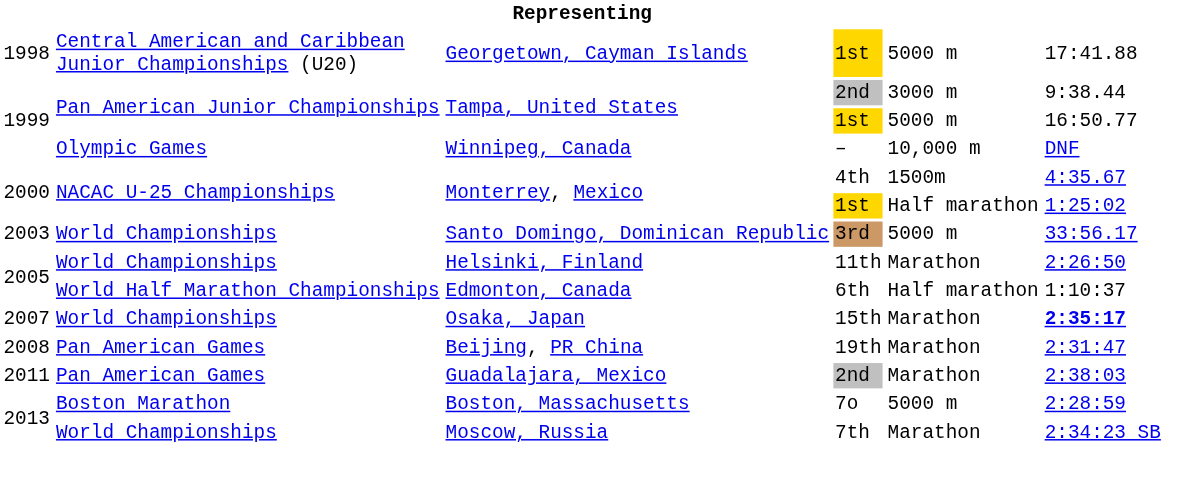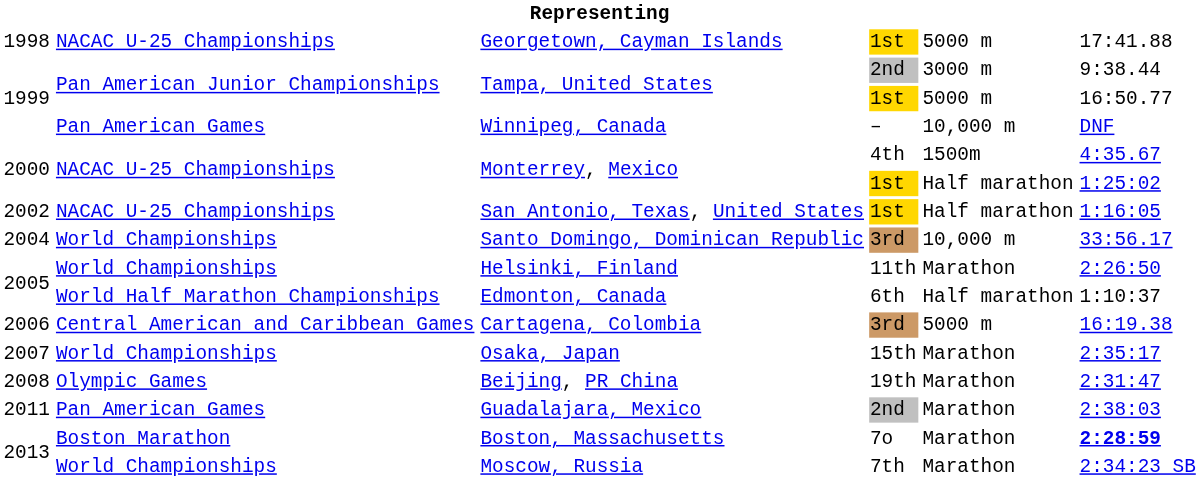 <table>
 <tr>
 <th colspan="6">Representing </th>
 </tr>
 <tr>
 <td>1998</td>
-<td><a href='#'>Central American and Caribbean<br>Junior Championships</a> (U20)</td>
+<td><a href='#'>NACAC U-25 Championships</a></td>
 <td><a href='#'>Georgetown, Cayman Islands</a></td>
 <td bgcolor=gold>1st</td>
 <td>5000 m</td>
 <td>17:41.88</td>
 </tr>
 <tr>
 <td rowspan=3>1999</td>
 <td rowspan=2><a href='#'>Pan American Junior Championships</a></td>
 <td rowspan=2><a href='#'>Tampa, United States</a></td>
 <td bgcolor=silver>2nd</td>
 <td>3000 m</td>
 <td>9:38.44</td>
 </tr>
 <tr>
 <td bgcolor=gold>1st</td>
 <td>5000 m</td>
 <td>16:50.77</td>
 </tr>
 <tr>
-<td><a href='#'>Olympic Games</a></td>
+<td><a href='#'>Pan American Games</a></td>
 <td><a href='#'>Winnipeg, Canada</a></td>
 <td>–</td>
 <td>10,000 m</td>
 <td><a href='#'>DNF</a></td>
 </tr>
 <tr>
 <td rowspan=2>2000</td>
 <td rowspan=2><a href='#'>NACAC U-25 Championships</a></td>
 <td rowspan=2><a href='#'>Monterrey</a>, <a href='#'>Mexico</a></td>
 <td>4th</td>
 <td>1500m</td>
 <td><a href='#'>4:35.67</a></td>
 </tr>
 <tr>
 <td bgcolor=gold>1st</td>
 <td>Half marathon</td>
 <td><a href='#'>1:25:02</a></td>
 </tr>
 <tr>
-<td>2003</td>
+<td>2002</td>
+<td><a href='#'>NACAC U-25 Championships</a></td>
+<td><a href='#'>San Antonio, Texas</a>, <a href='#'>United States</a></td>
+<td bgcolor=gold>1st</td>
+<td>Half marathon</td>
+<td><a href='#'>1:16:05</a></td>
+</tr>
+<tr>
+<td>2004</td>
 <td><a href='#'>World Championships</a></td>
 <td><a href='#'>Santo Domingo, Dominican Republic</a></td>
 <td bgcolor="cc9966">3rd</td>
-<td>5000 m</td>
+<td>10,000 m</td>
 <td><a href='#'>33:56.17</a></td>
 </tr>
 <tr>
 <td rowspan=2>2005</td>
 <td><a href='#'>World Championships</a></td>
 <td><a href='#'>Helsinki, Finland</a></td>
 <td>11th</td>
 <td>Marathon</td>
 <td><a href='#'>2:26:50</a></td>
 </tr>
 <tr>
 <td><a href='#'>World Half Marathon Championships</a></td>
 <td><a href='#'>Edmonton, Canada</a></td>
 <td>6th</td>
 <td>Half marathon</td>
 <td>1:10:37</td>
 </tr>
 <tr>
+<td>2006</td>
+<td><a href='#'>Central American and Caribbean Games</a></td>
+<td><a href='#'>Cartagena, Colombia</a></td>
+<td bgcolor=cc9966>3rd</td>
+<td>5000 m</td>
+<td><a href='#'>16:19.38</a></td>
+</tr>
+<tr>
 <td>2007</td>
 <td><a href='#'>World Championships</a></td>
 <td><a href='#'>Osaka, Japan</a></td>
 <td>15th</td>
 <td>Marathon</td>
-<td><strong><a href='#'>2:35:17</a></strong></td>
+<td><a href='#'>2:35:17</a></td>
 </tr>
 <tr>
 <td>2008</td>
-<td><a href='#'>Pan American Games</a></td>
+<td><a href='#'>Olympic Games</a></td>
 <td><a href='#'>Beijing</a>, <a href='#'>PR China</a></td>
 <td>19th</td>
 <td>Marathon</td>
 <td><a href='#'>2:31:47</a></td>
 </tr>
 <tr>
 <td>2011</td>
 <td><a href='#'>Pan American Games</a></td>
 <td><a href='#'>Guadalajara, Mexico</a></td>
 <td bgcolor="silver">2nd</td>
 <td>Marathon</td>
 <td><a href='#'>2:38:03</a></td>
 </tr>
 <tr>
 <td rowspan=2>2013</td>
 <td><a href='#'>Boston Marathon</a></td>
 <td><a href='#'>Boston, Massachusetts</a></td>
 <td>7o</td>
-<td>5000 m</td>
-<td><a href='#'>2:28:59</a></td>
+<td>Marathon</td>
+<td><strong><a href='#'>2:28:59</a></strong></td>
 </tr>
 <tr>
 <td><a href='#'>World Championships</a></td>
 <td><a href='#'>Moscow, Russia</a></td>
 <td>7th</td>
 <td>Marathon</td>
 <td><a href='#'>2:34:23 SB</a></td>
 </tr>
 <tr>
 </tr>
 </table>
